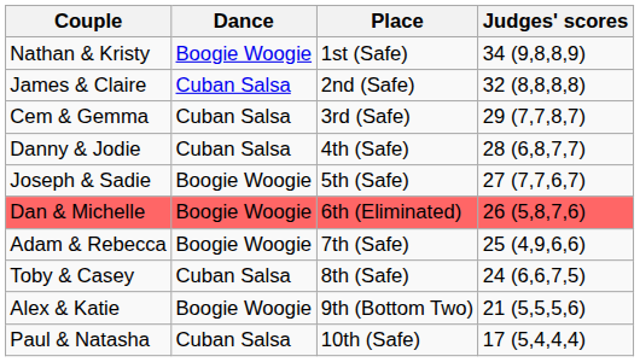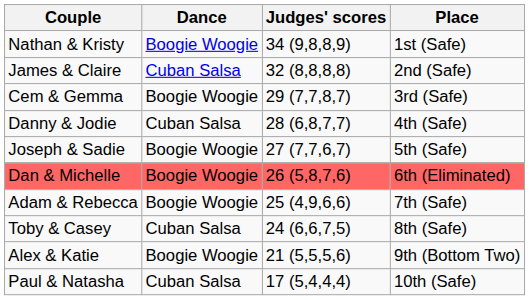 <table class="wikitable sortable">
 <tr>
 <th>Couple</th>
 <th>Dance</th>
+<th>Judges' scores</th>
 <th>Place</th>
-<th>Judges' scores</th>
 </tr>
 <tr>
 <td>Nathan & Kristy</td>
 <td><a href='#'>Boogie Woogie</a></td>
+<td>34 (9,8,8,9)</td>
 <td>1st (Safe)</td>
-<td>34 (9,8,8,9)</td>
 </tr>
 <tr>
 <td>James & Claire</td>
 <td><a href='#'>Cuban Salsa</a></td>
+<td>32 (8,8,8,8)</td>
 <td>2nd (Safe)</td>
-<td>32 (8,8,8,8)</td>
 </tr>
 <tr>
 <td>Cem & Gemma</td>
-<td>Cuban Salsa</td>
+<td>Boogie Woogie</td>
+<td>29 (7,7,8,7)</td>
 <td>3rd (Safe)</td>
-<td>29 (7,7,8,7)</td>
 </tr>
 <tr>
 <td>Danny & Jodie</td>
 <td>Cuban Salsa</td>
+<td>28 (6,8,7,7)</td>
 <td>4th (Safe)</td>
-<td>28 (6,8,7,7)</td>
 </tr>
 <tr>
 <td>Joseph & Sadie</td>
 <td>Boogie Woogie</td>
+<td>27 (7,7,6,7)</td>
 <td>5th (Safe)</td>
-<td>27 (7,7,6,7)</td>
 </tr>
 <tr bgcolor=#ff6666>
 <td>Dan & Michelle</td>
 <td>Boogie Woogie</td>
+<td>26 (5,8,7,6)</td>
 <td>6th (Eliminated)</td>
-<td>26 (5,8,7,6)</td>
 </tr>
 <tr>
 <td>Adam & Rebecca</td>
 <td>Boogie Woogie</td>
+<td>25 (4,9,6,6)</td>
 <td>7th (Safe)</td>
-<td>25 (4,9,6,6)</td>
 </tr>
 <tr>
 <td>Toby & Casey</td>
 <td>Cuban Salsa</td>
+<td>24 (6,6,7,5)</td>
 <td>8th (Safe)</td>
-<td>24 (6,6,7,5)</td>
 </tr>
 <tr>
 <td>Alex & Katie</td>
 <td>Boogie Woogie</td>
+<td>21 (5,5,5,6)</td>
 <td>9th (Bottom Two)</td>
-<td>21 (5,5,5,6)</td>
 </tr>
 <tr>
 <td>Paul & Natasha</td>
 <td>Cuban Salsa</td>
+<td>17 (5,4,4,4)</td>
 <td>10th (Safe)</td>
-<td>17 (5,4,4,4)</td>
 </tr>
 </table>
